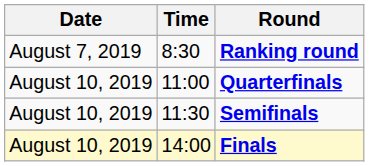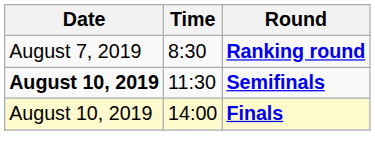 <table class="wikitable">
 <tr>
 <th>Date</th>
 <th>Time</th>
 <th>Round</th>
 </tr>
 <tr>
 <td>August 7, 2019</td>
 <td>8:30</td>
 <td><strong><a href='#'>Ranking round</a></strong></td>
 </tr>
 <tr>
-<td>August 10, 2019</td>
-<td>11:00</td>
-<td><strong><a href='#'>Quarterfinals</a></strong></td>
-</tr>
-<tr>
-<td>August 10, 2019</td>
+<td><strong>August 10, 2019</strong></td>
 <td>11:30</td>
 <td><strong><a href='#'>Semifinals</a></strong></td>
 </tr>
 <tr style=background:lemonchiffon>
 <td>August 10, 2019</td>
 <td>14:00</td>
 <td><strong><a href='#'>Finals</a></strong></td>
 </tr>
 </table>
